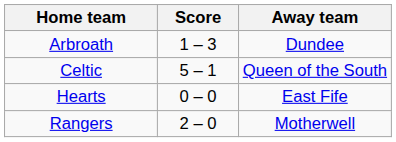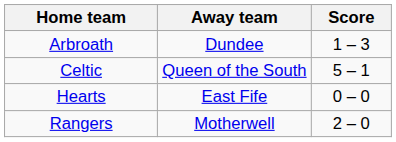 <table class="wikitable" style="text-align: center">
 <tr>
 <th width=140>Home team</th>
+<th width=140>Away team</th>
 <th width=70>Score</th>
-<th width=140>Away team</th>
 </tr>
 <tr>
 <td><a href='#'>Arbroath</a></td>
+<td><a href='#'>Dundee</a></td>
 <td>1 – 3</td>
-<td><a href='#'>Dundee</a></td>
 </tr>
 <tr>
 <td><a href='#'>Celtic</a></td>
+<td><a href='#'>Queen of the South</a></td>
 <td>5 – 1</td>
-<td><a href='#'>Queen of the South</a></td>
 </tr>
 <tr>
 <td><a href='#'>Hearts</a></td>
+<td><a href='#'>East Fife</a></td>
 <td>0 – 0</td>
-<td><a href='#'>East Fife</a></td>
 </tr>
 <tr>
 <td><a href='#'>Rangers</a></td>
+<td><a href='#'>Motherwell</a></td>
 <td>2 – 0</td>
-<td><a href='#'>Motherwell</a></td>
 </tr>
 </table>
